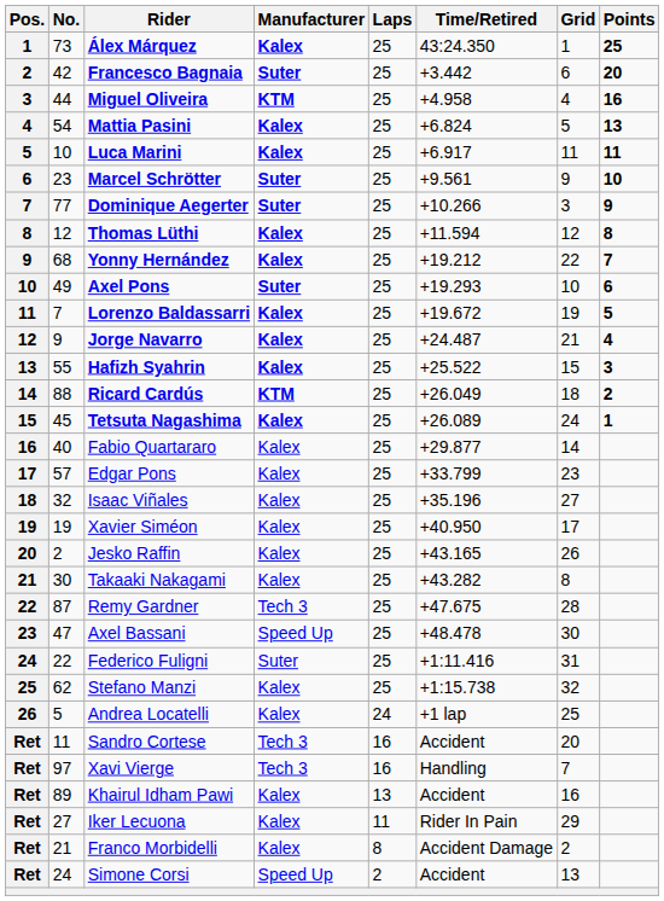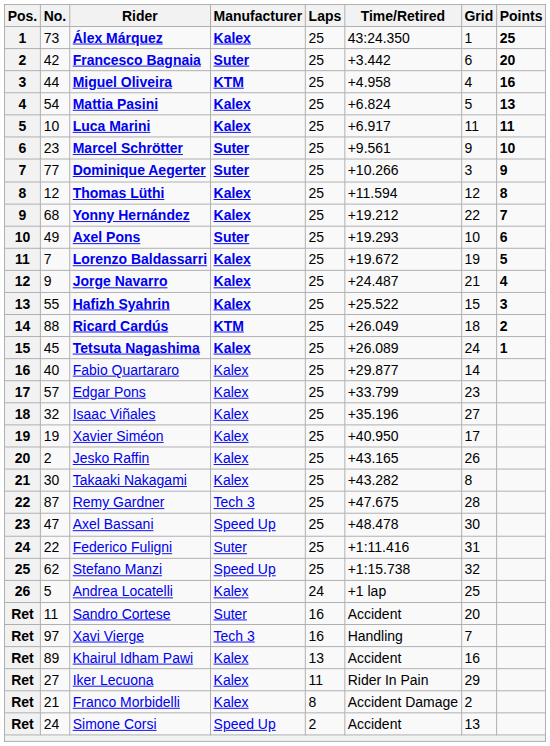 <table class="wikitable" style="font-size: 95%;">
 <tr>
 <th>Pos.</th>
 <th>No.</th>
 <th>Rider</th>
 <th>Manufacturer</th>
 <th>Laps</th>
 <th>Time/Retired</th>
 <th>Grid</th>
 <th>Points</th>
 </tr>
 <tr>
 <th>1</th>
 <td>73</td>
 <td> <strong><a href='#'>Álex Márquez</a></strong></td>
 <td><strong><a href='#'>Kalex</a></strong></td>
 <td>25</td>
 <td>43:24.350</td>
 <td>1</td>
 <td><strong>25</strong></td>
 </tr>
 <tr>
 <th>2</th>
 <td>42</td>
 <td> <strong><a href='#'>Francesco Bagnaia</a></strong></td>
 <td><strong><a href='#'>Suter</a></strong></td>
 <td>25</td>
 <td>+3.442</td>
 <td>6</td>
 <td><strong>20</strong></td>
 </tr>
 <tr>
 <th>3</th>
 <td>44</td>
 <td> <strong><a href='#'>Miguel Oliveira</a></strong></td>
 <td><strong><a href='#'>KTM</a></strong></td>
 <td>25</td>
 <td>+4.958</td>
 <td>4</td>
 <td><strong>16</strong></td>
 </tr>
 <tr>
 <th>4</th>
 <td>54</td>
 <td> <strong><a href='#'>Mattia Pasini</a></strong></td>
 <td><strong><a href='#'>Kalex</a></strong></td>
 <td>25</td>
 <td>+6.824</td>
 <td>5</td>
 <td><strong>13</strong></td>
 </tr>
 <tr>
 <th>5</th>
 <td>10</td>
 <td> <strong><a href='#'>Luca Marini</a></strong></td>
 <td><strong><a href='#'>Kalex</a></strong></td>
 <td>25</td>
 <td>+6.917</td>
 <td>11</td>
 <td><strong>11</strong></td>
 </tr>
 <tr>
 <th>6</th>
 <td>23</td>
 <td> <strong><a href='#'>Marcel Schrötter</a></strong></td>
 <td><strong><a href='#'>Suter</a></strong></td>
 <td>25</td>
 <td>+9.561</td>
 <td>9</td>
 <td><strong>10</strong></td>
 </tr>
 <tr>
 <th>7</th>
 <td>77</td>
 <td> <strong><a href='#'>Dominique Aegerter</a></strong></td>
 <td><strong><a href='#'>Suter</a></strong></td>
 <td>25</td>
 <td>+10.266</td>
 <td>3</td>
 <td><strong>9</strong></td>
 </tr>
 <tr>
 <th>8</th>
 <td>12</td>
 <td> <strong><a href='#'>Thomas Lüthi</a></strong></td>
 <td><strong><a href='#'>Kalex</a></strong></td>
 <td>25</td>
 <td>+11.594</td>
 <td>12</td>
 <td><strong>8</strong></td>
 </tr>
 <tr>
 <th>9</th>
 <td>68</td>
 <td> <strong><a href='#'>Yonny Hernández</a></strong></td>
 <td><strong><a href='#'>Kalex</a></strong></td>
 <td>25</td>
 <td>+19.212</td>
 <td>22</td>
 <td><strong>7</strong></td>
 </tr>
 <tr>
 <th>10</th>
 <td>49</td>
 <td> <strong><a href='#'>Axel Pons</a></strong></td>
 <td><strong><a href='#'>Suter</a></strong></td>
 <td>25</td>
 <td>+19.293</td>
 <td>10</td>
 <td><strong>6</strong></td>
 </tr>
 <tr>
 <th>11</th>
 <td>7</td>
 <td> <strong><a href='#'>Lorenzo Baldassarri</a></strong></td>
 <td><strong><a href='#'>Kalex</a></strong></td>
 <td>25</td>
 <td>+19.672</td>
 <td>19</td>
 <td><strong>5</strong></td>
 </tr>
 <tr>
 <th>12</th>
 <td>9</td>
 <td> <strong><a href='#'>Jorge Navarro</a></strong></td>
 <td><strong><a href='#'>Kalex</a></strong></td>
 <td>25</td>
 <td>+24.487</td>
 <td>21</td>
 <td><strong>4</strong></td>
 </tr>
 <tr>
 <th>13</th>
 <td>55</td>
 <td> <strong><a href='#'>Hafizh Syahrin</a></strong></td>
 <td><strong><a href='#'>Kalex</a></strong></td>
 <td>25</td>
 <td>+25.522</td>
 <td>15</td>
 <td><strong>3</strong></td>
 </tr>
 <tr>
 <th>14</th>
 <td>88</td>
 <td> <strong><a href='#'>Ricard Cardús</a></strong></td>
 <td><strong><a href='#'>KTM</a></strong></td>
 <td>25</td>
 <td>+26.049</td>
 <td>18</td>
 <td><strong>2</strong></td>
 </tr>
 <tr>
 <th>15</th>
 <td>45</td>
 <td> <strong><a href='#'>Tetsuta Nagashima</a></strong></td>
 <td><strong><a href='#'>Kalex</a></strong></td>
 <td>25</td>
 <td>+26.089</td>
 <td>24</td>
 <td><strong>1</strong></td>
 </tr>
 <tr>
 <th>16</th>
 <td>40</td>
 <td> <a href='#'>Fabio Quartararo</a></td>
 <td><a href='#'>Kalex</a></td>
 <td>25</td>
 <td>+29.877</td>
 <td>14</td>
 <td></td>
 </tr>
 <tr>
 <th>17</th>
 <td>57</td>
 <td> <a href='#'>Edgar Pons</a></td>
 <td><a href='#'>Kalex</a></td>
 <td>25</td>
 <td>+33.799</td>
 <td>23</td>
 <td></td>
 </tr>
 <tr>
 <th>18</th>
 <td>32</td>
 <td> <a href='#'>Isaac Viñales</a></td>
 <td><a href='#'>Kalex</a></td>
 <td>25</td>
 <td>+35.196</td>
 <td>27</td>
 <td></td>
 </tr>
 <tr>
 <th>19</th>
 <td>19</td>
 <td> <a href='#'>Xavier Siméon</a></td>
 <td><a href='#'>Kalex</a></td>
 <td>25</td>
 <td>+40.950</td>
 <td>17</td>
 <td></td>
 </tr>
 <tr>
 <th>20</th>
 <td>2</td>
 <td> <a href='#'>Jesko Raffin</a></td>
 <td><a href='#'>Kalex</a></td>
 <td>25</td>
 <td>+43.165</td>
 <td>26</td>
 <td></td>
 </tr>
 <tr>
 <th>21</th>
 <td>30</td>
 <td> <a href='#'>Takaaki Nakagami</a></td>
 <td><a href='#'>Kalex</a></td>
 <td>25</td>
 <td>+43.282</td>
 <td>8</td>
 <td></td>
 </tr>
 <tr>
 <th>22</th>
 <td>87</td>
 <td> <a href='#'>Remy Gardner</a></td>
 <td><a href='#'>Tech 3</a></td>
 <td>25</td>
 <td>+47.675</td>
 <td>28</td>
 <td></td>
 </tr>
 <tr>
 <th>23</th>
 <td>47</td>
 <td> <a href='#'>Axel Bassani</a></td>
 <td><a href='#'>Speed Up</a></td>
 <td>25</td>
 <td>+48.478</td>
 <td>30</td>
 <td></td>
 </tr>
 <tr>
 <th>24</th>
 <td>22</td>
 <td> <a href='#'>Federico Fuligni</a></td>
 <td><a href='#'>Suter</a></td>
 <td>25</td>
 <td>+1:11.416</td>
 <td>31</td>
 <td></td>
 </tr>
 <tr>
 <th>25</th>
 <td>62</td>
 <td> <a href='#'>Stefano Manzi</a></td>
-<td><a href='#'>Kalex</a></td>
+<td><a href='#'>Speed Up</a></td>
 <td>25</td>
 <td>+1:15.738</td>
 <td>32</td>
 <td></td>
 </tr>
 <tr>
 <th>26</th>
 <td>5</td>
 <td> <a href='#'>Andrea Locatelli</a></td>
 <td><a href='#'>Kalex</a></td>
 <td>24</td>
 <td>+1 lap</td>
 <td>25</td>
 <td></td>
 </tr>
 <tr>
 <th>Ret</th>
 <td>11</td>
 <td> <a href='#'>Sandro Cortese</a></td>
-<td><a href='#'>Tech 3</a></td>
+<td><a href='#'>Suter</a></td>
 <td>16</td>
 <td>Accident</td>
 <td>20</td>
 <td></td>
 </tr>
 <tr>
 <th>Ret</th>
 <td>97</td>
 <td> <a href='#'>Xavi Vierge</a></td>
 <td><a href='#'>Tech 3</a></td>
 <td>16</td>
 <td>Handling</td>
 <td>7</td>
 <td></td>
 </tr>
 <tr>
 <th>Ret</th>
 <td>89</td>
 <td> <a href='#'>Khairul Idham Pawi</a></td>
 <td><a href='#'>Kalex</a></td>
 <td>13</td>
 <td>Accident</td>
 <td>16</td>
 <td></td>
 </tr>
 <tr>
 <th>Ret</th>
 <td>27</td>
 <td> <a href='#'>Iker Lecuona</a></td>
 <td><a href='#'>Kalex</a></td>
 <td>11</td>
 <td>Rider In Pain</td>
 <td>29</td>
 <td></td>
 </tr>
 <tr>
 <th>Ret</th>
 <td>21</td>
 <td> <a href='#'>Franco Morbidelli</a></td>
 <td><a href='#'>Kalex</a></td>
 <td>8</td>
 <td>Accident Damage</td>
 <td>2</td>
 <td></td>
 </tr>
 <tr>
 <th>Ret</th>
 <td>24</td>
 <td> <a href='#'>Simone Corsi</a></td>
 <td><a href='#'>Speed Up</a></td>
 <td>2</td>
 <td>Accident</td>
 <td>13</td>
 <td></td>
 </tr>
 <tr>
 <th colspan=8></th>
 </tr>
 </table>
